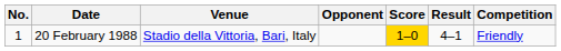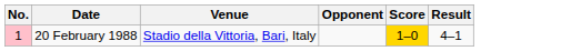 <table class="wikitable sortable">
 <tr>
 <th scope="col">No.</th>
 <th scope="col">Date</th>
 <th scope="col">Venue</th>
 <th scope="col">Opponent</th>
 <th scope="col">Score</th>
 <th scope="col">Result</th>
-<th scope="col">Competition</th>
 </tr>
 <tr>
-<td align="center">1</td>
+<td align="center" style="background: pink;">1</td>
 <td>20 February 1988</td>
 <td><a href='#'>Stadio della Vittoria</a>, <a href='#'>Bari</a>, Italy</td>
 <td></td>
 <td align="center" style="background: gold;">1–0</td>
 <td align="center">4–1</td>
-<td><a href='#'>Friendly</a></td>
 </tr>
 </table>
